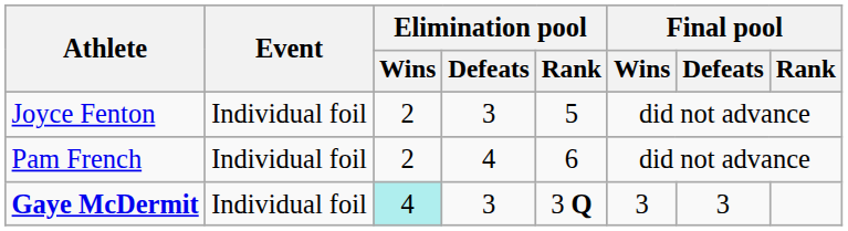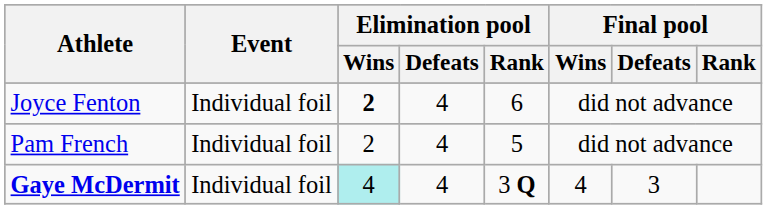 <table class=wikitable style="font-size:90%;text-align:center">
 <tr>
 <th rowspan=2>Athlete</th>
 <th rowspan=2>Event</th>
 <th colspan=3>Elimination pool</th>
 <th colspan=3>Final pool</th>
 </tr>
 <tr style="font-size:95%">
 <th>Wins</th>
 <th>Defeats</th>
 <th>Rank</th>
 <th>Wins</th>
 <th>Defeats</th>
 <th>Rank</th>
 </tr>
 <tr>
 <td style="text-align:left;"><a href='#'>Joyce Fenton</a></td>
 <td style="text-align:left;">Individual foil</td>
-<td>2</td>
-<td>3</td>
-<td>5</td>
+<td><strong>2</strong></td>
+<td>4</td>
+<td>6</td>
 <td colspan=3>did not advance</td>
 </tr>
 <tr>
 <td style="text-align:left;"><a href='#'>Pam French</a></td>
 <td style="text-align:left;">Individual foil</td>
 <td>2</td>
 <td>4</td>
-<td>6</td>
+<td>5</td>
 <td colspan=3>did not advance</td>
 </tr>
 <tr>
 <td style="text-align:left;"><strong><a href='#'>Gaye McDermit</a></strong></td>
 <td style="text-align:left;">Individual foil</td>
 <td style="background: paleturquoise;">4</td>
-<td>3</td>
+<td>4</td>
 <td>3 <strong>Q</strong></td>
-<td>3</td>
+<td>4</td>
 <td>3</td>
 <td></td>
 </tr>
 </table>
